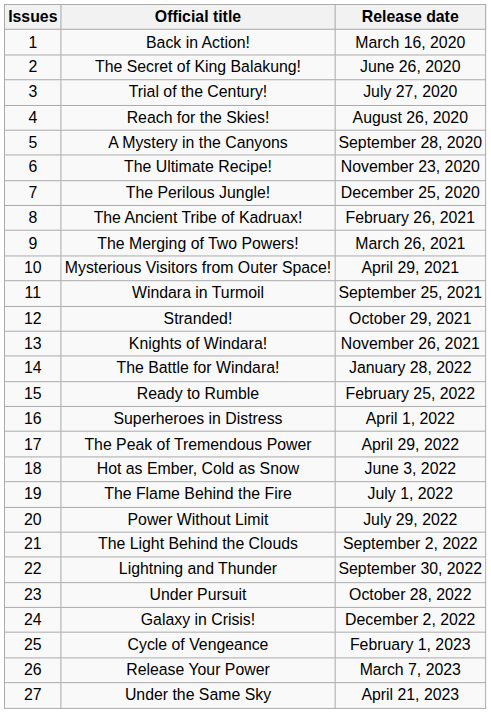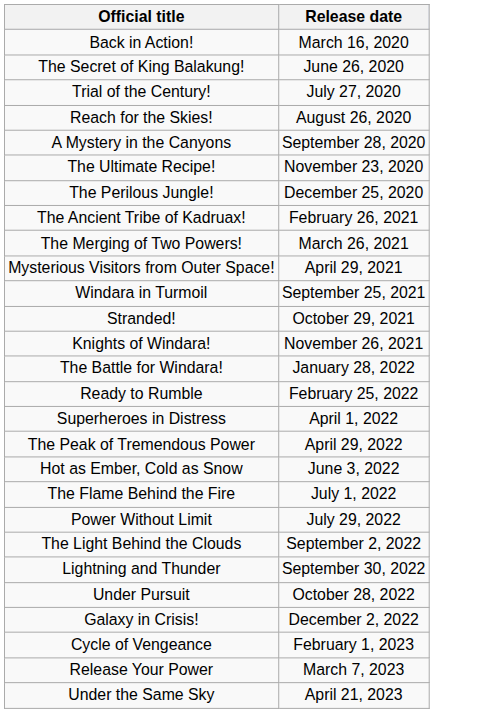 <table class="wikitable" style="margin:1em 0; text-align:center;">
 <tr style="background:#b0c4de;">
-<th>Issues</th>
 <th>Official title</th>
 <th>Release date</th>
 </tr>
 <tr>
-<td>1</td>
 <td>Back in Action!</td>
 <td>March 16, 2020</td>
 </tr>
 <tr>
-<td>2</td>
 <td>The Secret of King Balakung!</td>
 <td>June 26, 2020</td>
 </tr>
 <tr>
-<td>3</td>
 <td>Trial of the Century!</td>
 <td>July 27, 2020</td>
 </tr>
 <tr>
-<td>4</td>
 <td>Reach for the Skies!</td>
 <td>August 26, 2020</td>
 </tr>
 <tr>
-<td>5</td>
 <td>A Mystery in the Canyons</td>
 <td>September 28, 2020</td>
 </tr>
 <tr>
-<td>6</td>
 <td>The Ultimate Recipe!</td>
 <td>November 23, 2020</td>
 </tr>
 <tr>
-<td>7</td>
 <td>The Perilous Jungle!</td>
 <td>December 25, 2020</td>
 </tr>
 <tr>
-<td>8</td>
 <td>The Ancient Tribe of Kadruax!</td>
 <td>February 26, 2021</td>
 </tr>
 <tr>
-<td>9</td>
 <td>The Merging of Two Powers!</td>
 <td>March 26, 2021</td>
 </tr>
 <tr>
-<td>10</td>
 <td>Mysterious Visitors from Outer Space!</td>
 <td>April 29, 2021</td>
 </tr>
 <tr>
-<td>11</td>
 <td>Windara in Turmoil</td>
 <td>September 25, 2021</td>
 </tr>
 <tr>
-<td>12</td>
 <td>Stranded!</td>
 <td>October 29, 2021</td>
 </tr>
 <tr>
-<td>13</td>
 <td>Knights of Windara!</td>
 <td>November 26, 2021</td>
 </tr>
 <tr>
-<td>14</td>
 <td>The Battle for Windara!</td>
 <td>January 28, 2022</td>
 </tr>
 <tr>
-<td>15</td>
 <td>Ready to Rumble</td>
 <td>February 25, 2022</td>
 </tr>
 <tr>
-<td>16</td>
 <td>Superheroes in Distress</td>
 <td>April 1, 2022</td>
 </tr>
 <tr>
-<td>17</td>
 <td>The Peak of Tremendous Power</td>
 <td>April 29, 2022</td>
 </tr>
 <tr>
-<td>18</td>
 <td>Hot as Ember, Cold as Snow</td>
 <td>June 3, 2022</td>
 </tr>
 <tr>
-<td>19</td>
 <td>The Flame Behind the Fire</td>
 <td>July 1, 2022</td>
 </tr>
 <tr>
-<td>20</td>
 <td>Power Without Limit</td>
 <td>July 29, 2022</td>
 </tr>
 <tr>
-<td>21</td>
 <td>The Light Behind the Clouds</td>
 <td>September 2, 2022</td>
 </tr>
 <tr>
-<td>22</td>
 <td>Lightning and Thunder</td>
 <td>September 30, 2022</td>
 </tr>
 <tr>
-<td>23</td>
 <td>Under Pursuit</td>
 <td>October 28, 2022</td>
 </tr>
 <tr>
-<td>24</td>
 <td>Galaxy in Crisis!</td>
 <td>December 2, 2022</td>
 </tr>
 <tr>
-<td>25</td>
 <td>Cycle of Vengeance</td>
 <td>February 1, 2023</td>
 </tr>
 <tr>
-<td>26</td>
 <td>Release Your Power</td>
 <td>March 7, 2023</td>
 </tr>
 <tr>
-<td>27</td>
 <td>Under the Same Sky</td>
 <td>April 21, 2023</td>
 </tr>
 </table>
